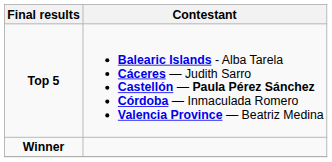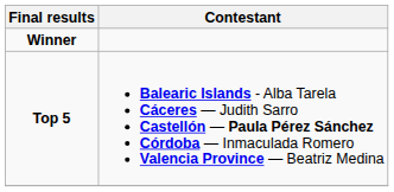 <table class="wikitable sortable" style="font-size: 95%;">
 <tr>
 <th>Final results</th>
 <th>Contestant</th>
 </tr>
 <tr>
+<td style="text-align:center;"><strong>Winner</strong></td>
+<td></td>
+</tr>
+<tr>
 <td style="text-align:center;"><strong>Top 5</strong></td>
 <td><br><ul><li> <strong><a href='#'>Balearic Islands</a></strong> - Alba Tarela</li><li> <strong><a href='#'>Cáceres</a></strong> — Judith Sarro</li><li> <strong><a href='#'>Castellón</a></strong> — <strong>Paula Pérez Sánchez</strong></li><li> <strong><a href='#'>Córdoba</a></strong> — Inmaculada Romero</li><li> <strong><a href='#'>Valencia Province</a></strong> — Beatriz Medina</li></ul></td>
 </tr>
 <tr>
-<td style="text-align:center;"><strong>Winner</strong></td>
-<td></td>
-</tr>
-<tr>
 </tr>
 </table>
